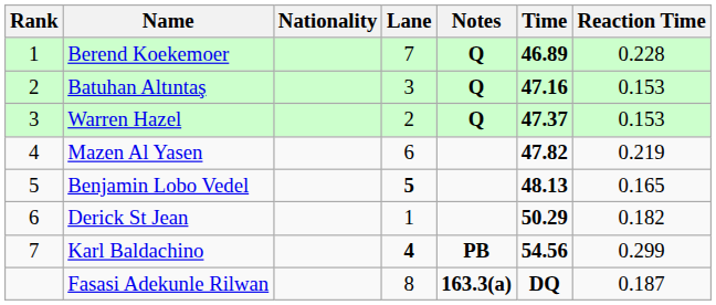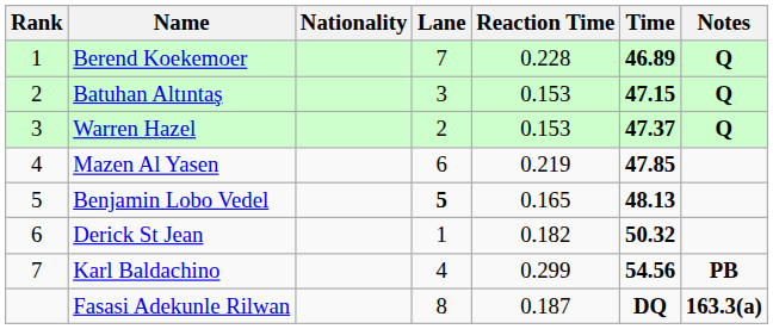 <table class="wikitable sortable" style="text-align:center">
 <tr>
 <th>Rank</th>
 <th>Name</th>
 <th>Nationality</th>
 <th>Lane</th>
+<th>Reaction Time</th>
+<th>Time</th>
 <th>Notes</th>
-<th>Time</th>
-<th>Reaction Time</th>
 </tr>
 <tr bgcolor=ccffcc>
 <td>1</td>
 <td align=left><a href='#'>Berend Koekemoer</a></td>
 <td align=left></td>
 <td>7</td>
+<td>0.228</td>
+<td><strong>46.89</strong></td>
 <td><strong>Q</strong></td>
-<td><strong>46.89</strong></td>
-<td>0.228</td>
 </tr>
 <tr bgcolor=ccffcc>
 <td>2</td>
 <td align=left><a href='#'>Batuhan Altıntaş</a></td>
 <td align=left></td>
 <td>3</td>
+<td>0.153</td>
+<td><strong>47.15</strong></td>
 <td><strong>Q</strong></td>
-<td><strong>47.16</strong></td>
-<td>0.153</td>
 </tr>
 <tr bgcolor=ccffcc>
 <td>3</td>
 <td align=left><a href='#'>Warren Hazel</a></td>
 <td align=left></td>
 <td>2</td>
+<td>0.153</td>
+<td><strong>47.37</strong></td>
 <td><strong>Q</strong></td>
-<td><strong>47.37</strong></td>
-<td>0.153</td>
 </tr>
 <tr>
 <td>4</td>
 <td align=left><a href='#'>Mazen Al Yasen</a></td>
 <td align=left></td>
 <td>6</td>
+<td>0.219</td>
+<td><strong>47.85</strong></td>
 <td></td>
-<td><strong>47.82</strong></td>
-<td>0.219</td>
 </tr>
 <tr>
 <td>5</td>
 <td align=left><a href='#'>Benjamin Lobo Vedel</a></td>
 <td align=left></td>
 <td><strong>5</strong></td>
+<td>0.165</td>
+<td><strong>48.13</strong></td>
 <td></td>
-<td><strong>48.13</strong></td>
-<td>0.165</td>
 </tr>
 <tr>
 <td>6</td>
 <td align=left><a href='#'>Derick St Jean</a></td>
 <td align=left></td>
 <td>1</td>
+<td>0.182</td>
+<td><strong>50.32</strong></td>
 <td></td>
-<td><strong>50.29</strong></td>
-<td>0.182</td>
 </tr>
 <tr>
 <td>7</td>
 <td align=left><a href='#'>Karl Baldachino</a></td>
 <td align=left></td>
-<td><strong>4</strong></td>
+<td>4</td>
+<td>0.299</td>
+<td><strong>54.56</strong></td>
 <td><strong>PB</strong></td>
-<td><strong>54.56</strong></td>
-<td>0.299</td>
 </tr>
 <tr>
 <td></td>
 <td align=left><a href='#'>Fasasi Adekunle Rilwan</a></td>
 <td align=left></td>
 <td>8</td>
+<td>0.187</td>
+<td><strong>DQ</strong></td>
 <td><strong>163.3(a)</strong></td>
-<td><strong>DQ</strong></td>
-<td>0.187</td>
 </tr>
 </table>
